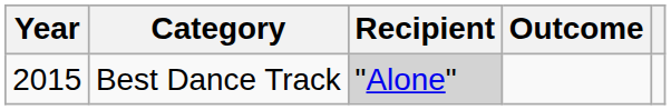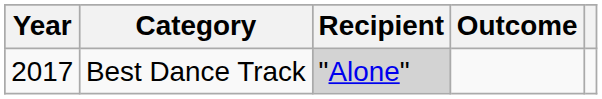 <table class="wikitable sortable">
 <tr>
 <th>Year</th>
 <th>Category</th>
 <th>Recipient</th>
 <th>Outcome</th>
 <th></th>
 </tr>
 <tr>
-<td>2015</td>
+<td>2017</td>
 <td>Best Dance Track</td>
 <td style="background: lightgrey;">"<a href='#'>Alone</a>"</td>
 <td></td>
 <td></td>
 </tr>
 </table>
